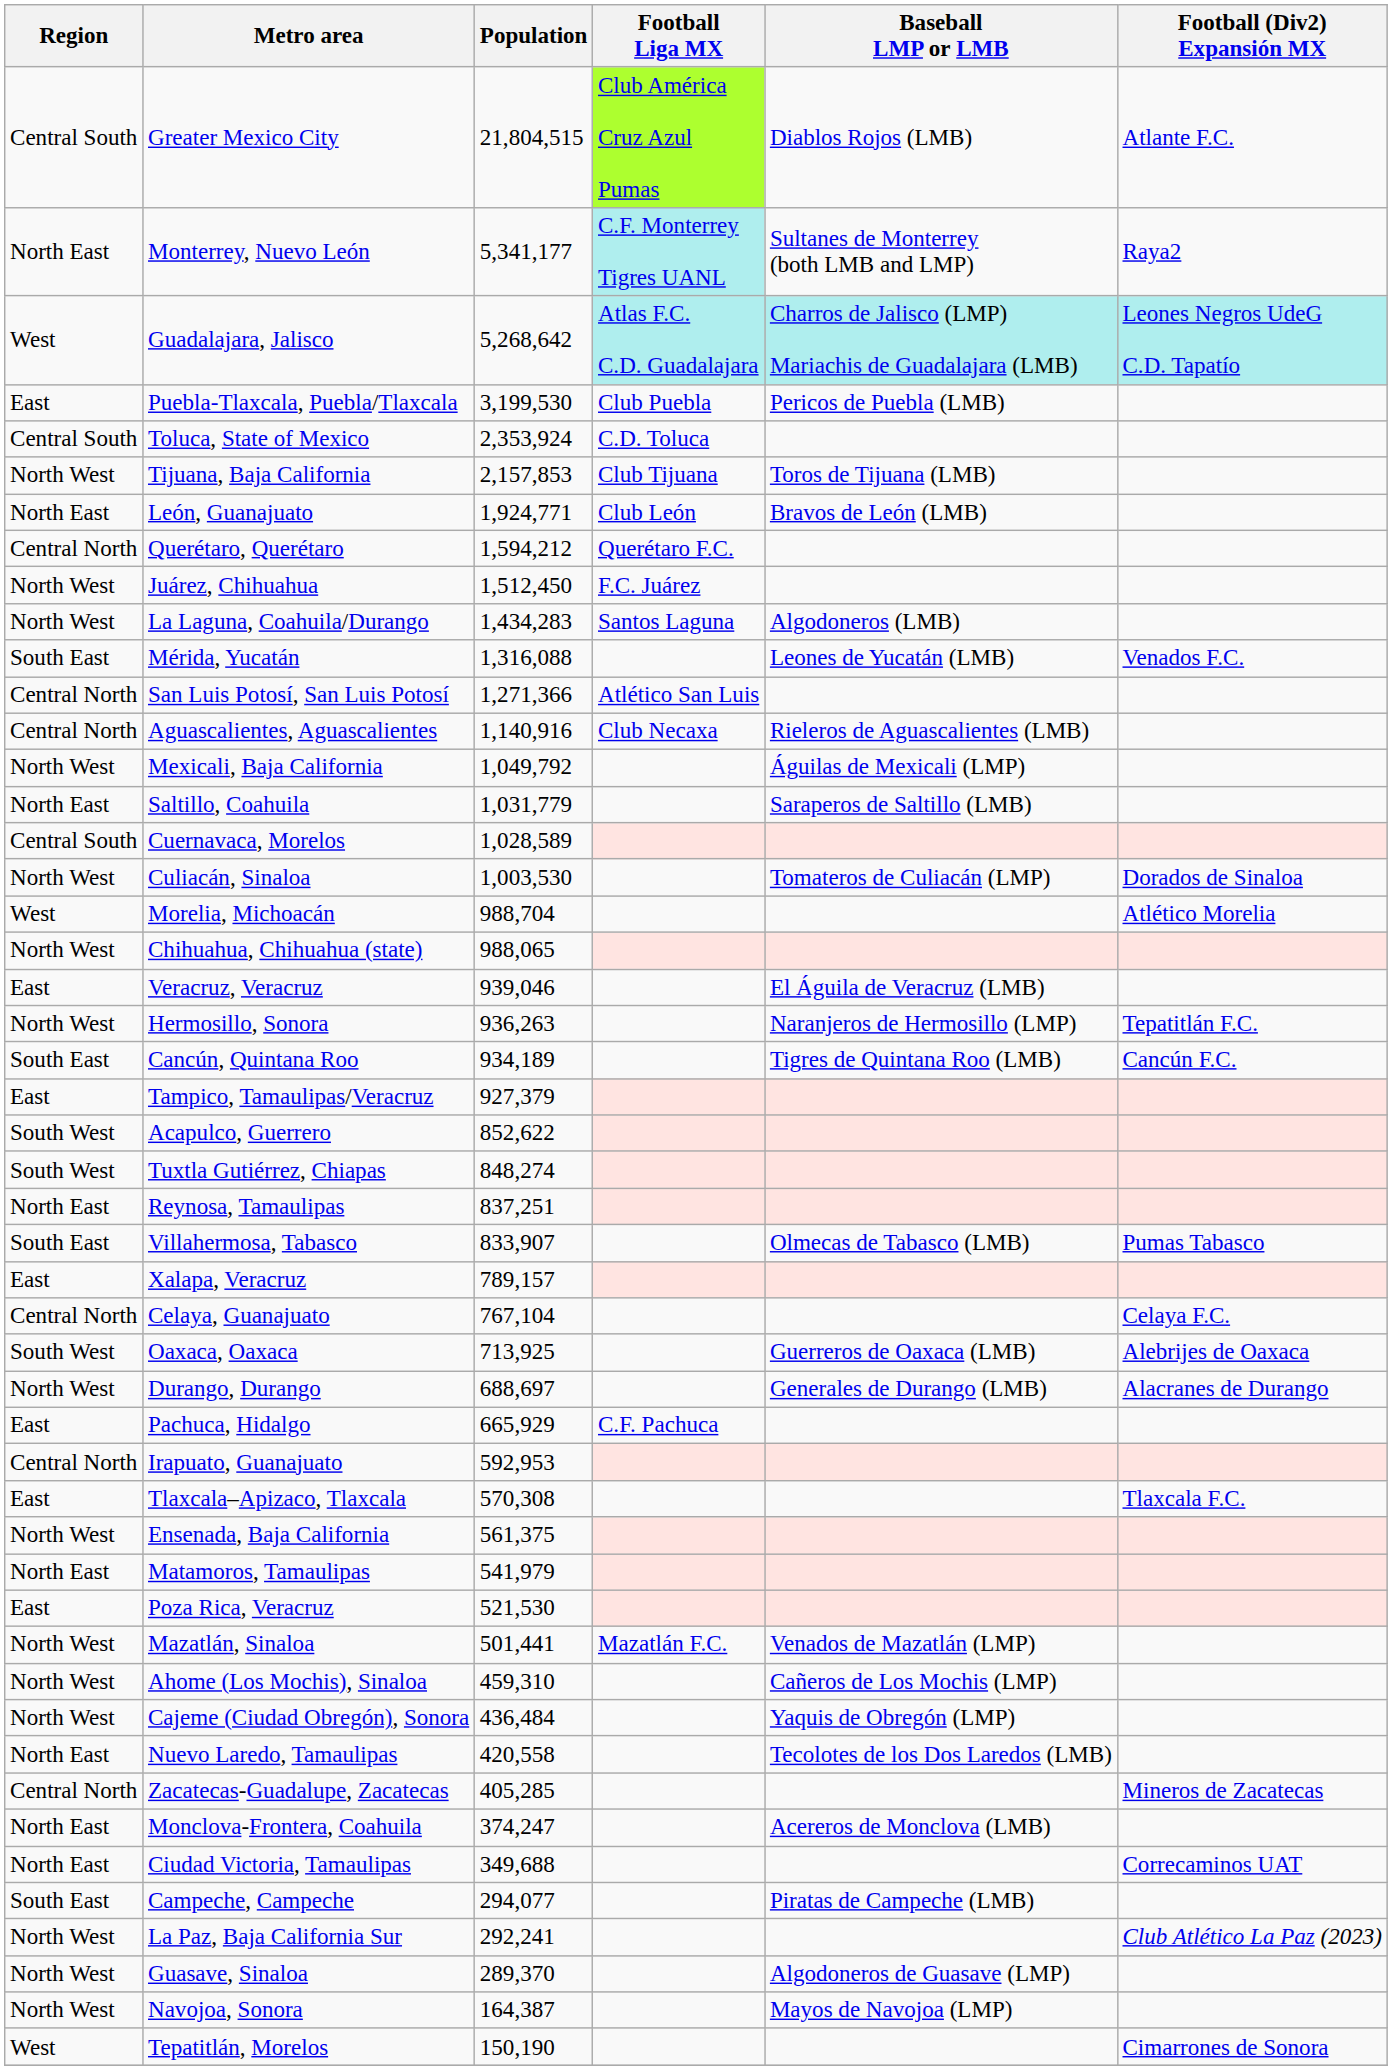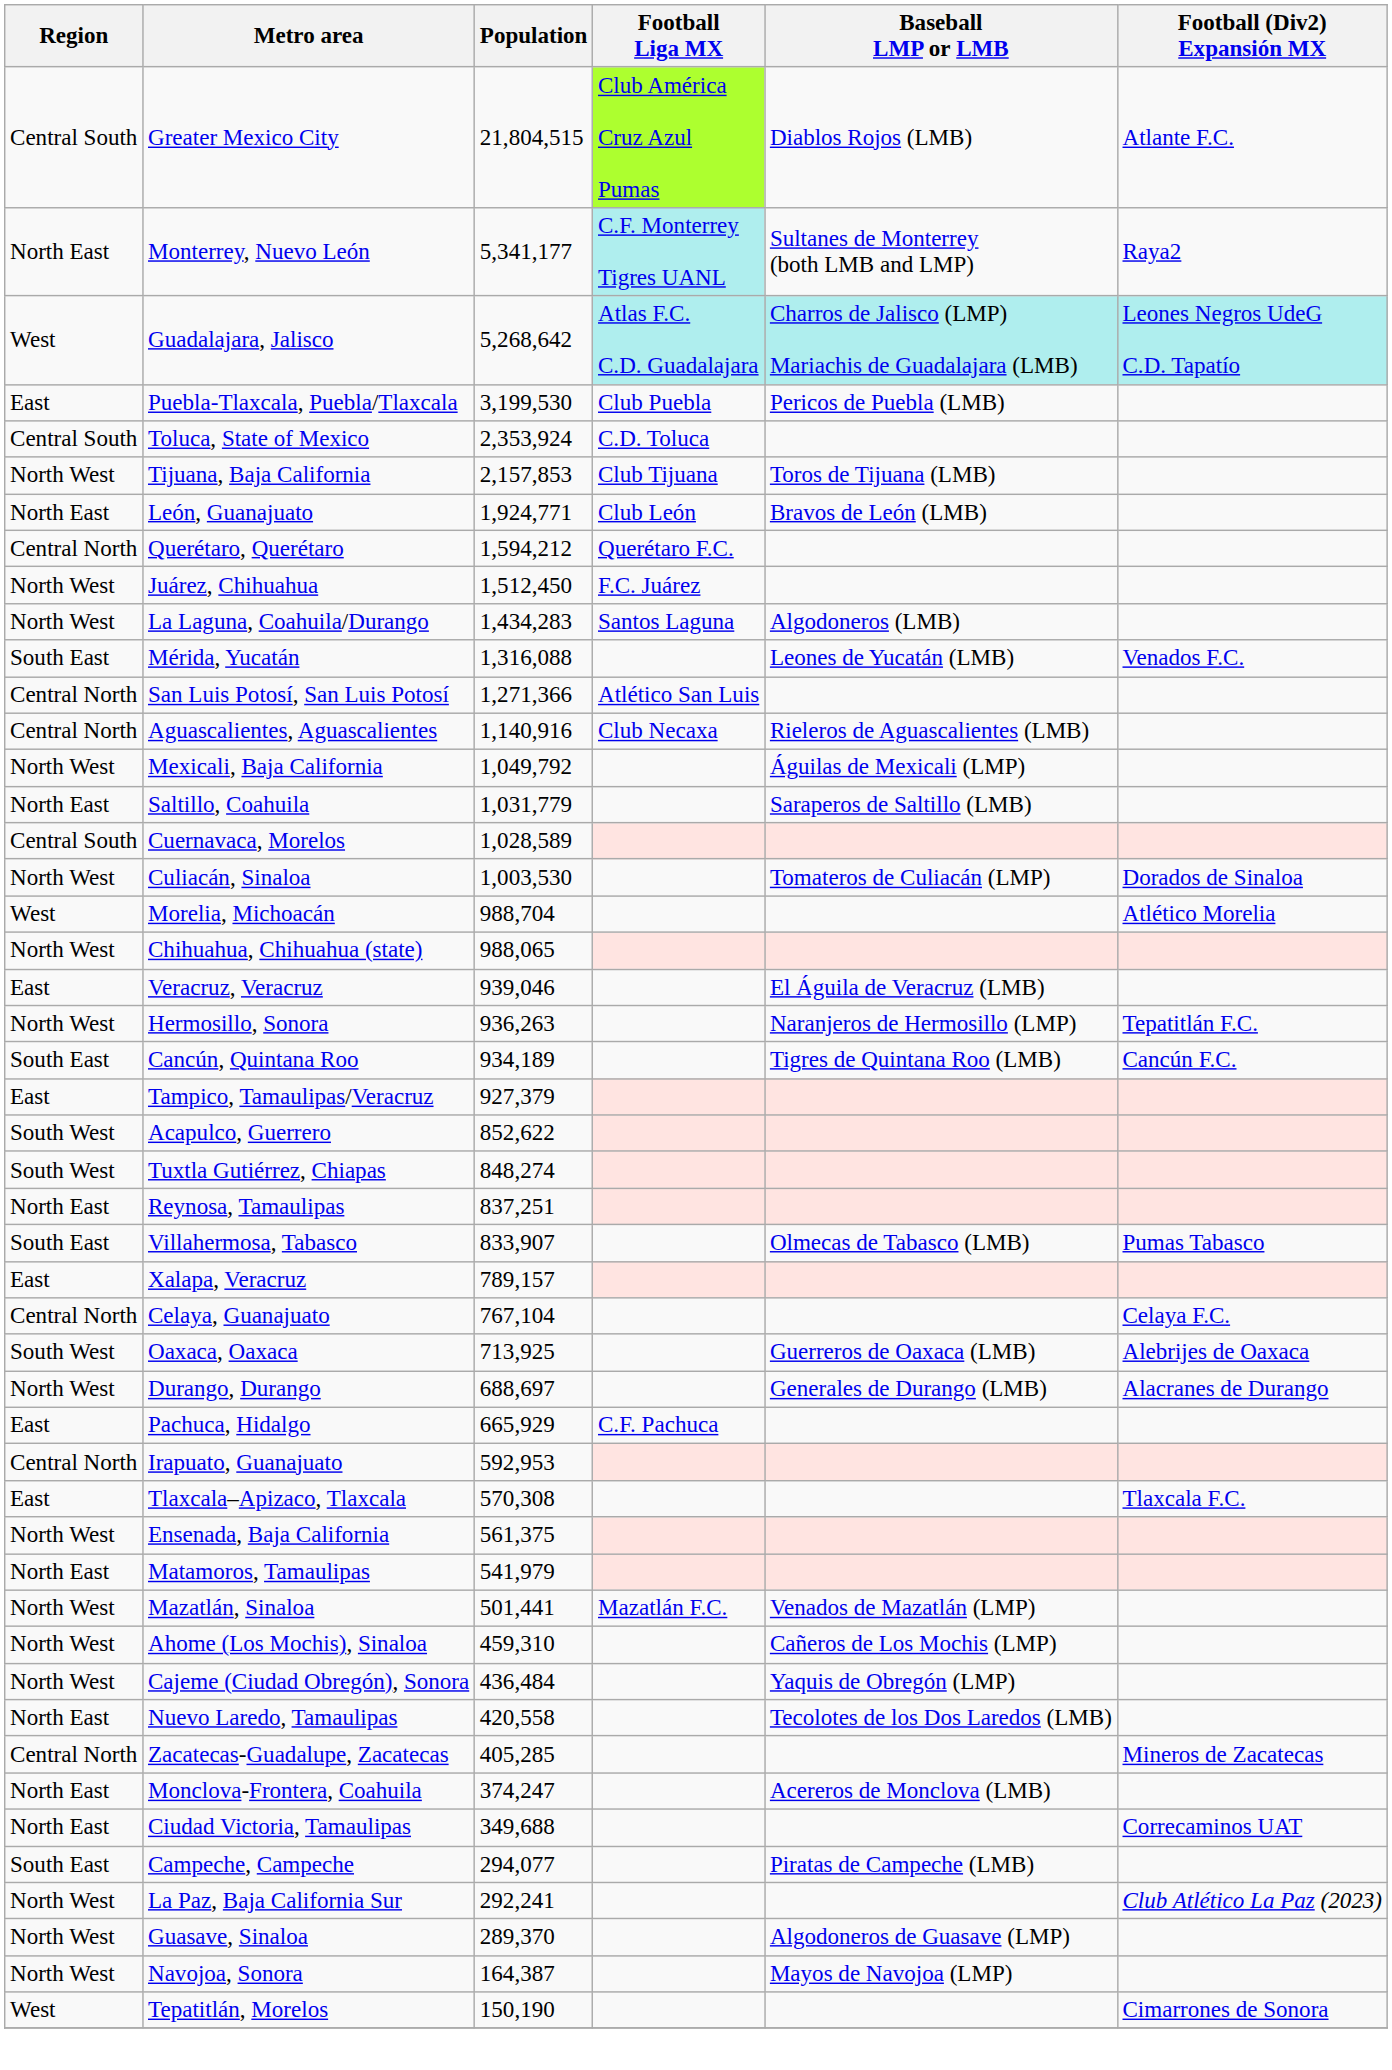 <table class="wikitable sortable">
 <tr>
 <th><strong>Region</strong></th>
 <th><strong>Metro area</strong></th>
 <th><strong>Population</strong></th>
 <th><strong>Football</strong><br><a href='#'>Liga MX</a></th>
 <th><strong>Baseball</strong><br><a href='#'>LMP</a> <strong>or</strong> <a href='#'>LMB</a></th>
 <th><strong>Football (Div2)</strong><br><a href='#'>Expansión MX</a></th>
 </tr>
 <tr>
 <td>Central South</td>
 <td><a href='#'>Greater Mexico City</a></td>
 <td>21,804,515</td>
 <td bgcolor=#ADFF2F><a href='#'>Club América</a><br><br><a href='#'>Cruz Azul</a><br><br><a href='#'>Pumas</a></td>
 <td><a href='#'>Diablos Rojos</a> (LMB)</td>
 <td><a href='#'>Atlante F.C.</a></td>
 </tr>
 <tr>
 <td>North East</td>
 <td><a href='#'>Monterrey</a>, <a href='#'>Nuevo León</a></td>
 <td>5,341,177</td>
 <td bgcolor=#AFEEEE><a href='#'>C.F. Monterrey</a><br><br><a href='#'>Tigres UANL</a></td>
 <td><a href='#'>Sultanes de Monterrey</a><br>(both LMB and LMP)</td>
 <td><a href='#'>Raya2</a></td>
 </tr>
 <tr>
 <td>West</td>
 <td><a href='#'>Guadalajara</a>, <a href='#'>Jalisco</a></td>
 <td>5,268,642</td>
 <td bgcolor=#AFEEEE><a href='#'>Atlas F.C.</a><br><br><a href='#'>C.D. Guadalajara</a></td>
 <td bgcolor=#AFEEEE><a href='#'>Charros de Jalisco</a> (LMP)<br><br><a href='#'>Mariachis de Guadalajara</a> (LMB)</td>
 <td bgcolor=#AFEEEE><a href='#'>Leones Negros UdeG</a><br><br><a href='#'>C.D. Tapatío</a></td>
 </tr>
 <tr>
 <td>East</td>
 <td><a href='#'>Puebla-Tlaxcala</a>, <a href='#'>Puebla</a>/<a href='#'>Tlaxcala</a></td>
 <td>3,199,530</td>
 <td><a href='#'>Club Puebla</a></td>
 <td><a href='#'>Pericos de Puebla</a> (LMB)</td>
 <td></td>
 </tr>
 <tr>
 <td>Central South</td>
 <td><a href='#'>Toluca</a>, <a href='#'>State of Mexico</a></td>
 <td>2,353,924</td>
 <td><a href='#'>C.D. Toluca</a></td>
 <td></td>
 <td></td>
 </tr>
 <tr>
 <td>North West</td>
 <td><a href='#'>Tijuana</a>, <a href='#'>Baja California</a></td>
 <td>2,157,853</td>
 <td><a href='#'>Club Tijuana</a></td>
 <td><a href='#'>Toros de Tijuana</a> (LMB)</td>
 <td></td>
 </tr>
 <tr>
 <td>North East</td>
 <td><a href='#'>León</a>, <a href='#'>Guanajuato</a></td>
 <td>1,924,771</td>
 <td><a href='#'>Club León</a></td>
 <td><a href='#'>Bravos de León</a> (LMB)</td>
 <td></td>
 </tr>
 <tr>
 <td>Central North</td>
 <td><a href='#'>Querétaro</a>, <a href='#'>Querétaro</a></td>
 <td>1,594,212</td>
 <td><a href='#'>Querétaro F.C.</a></td>
 <td></td>
 <td></td>
 </tr>
 <tr>
 <td>North West</td>
 <td><a href='#'>Juárez</a>, <a href='#'>Chihuahua</a></td>
 <td>1,512,450</td>
 <td><a href='#'>F.C. Juárez</a></td>
 <td></td>
 <td></td>
 </tr>
 <tr>
 <td>North West</td>
 <td><a href='#'>La Laguna</a>, <a href='#'>Coahuila</a>/<a href='#'>Durango</a></td>
 <td>1,434,283</td>
 <td><a href='#'>Santos Laguna</a></td>
 <td><a href='#'>Algodoneros</a> (LMB)</td>
 <td></td>
 </tr>
 <tr>
 <td>South East</td>
 <td><a href='#'>Mérida</a>, <a href='#'>Yucatán</a></td>
 <td>1,316,088</td>
 <td></td>
 <td><a href='#'>Leones de Yucatán</a> (LMB)</td>
 <td><a href='#'>Venados F.C.</a></td>
 </tr>
 <tr>
 <td>Central North</td>
 <td><a href='#'>San Luis Potosí</a>, <a href='#'>San Luis Potosí</a></td>
 <td>1,271,366</td>
 <td><a href='#'>Atlético San Luis</a></td>
 <td></td>
 <td></td>
 </tr>
 <tr>
 <td>Central North</td>
 <td><a href='#'>Aguascalientes</a>, <a href='#'>Aguascalientes</a></td>
 <td>1,140,916</td>
 <td><a href='#'>Club Necaxa</a></td>
 <td><a href='#'>Rieleros de Aguascalientes</a> (LMB)</td>
 <td></td>
 </tr>
 <tr>
 <td>North West</td>
 <td><a href='#'>Mexicali</a>, <a href='#'>Baja California</a></td>
 <td>1,049,792</td>
 <td></td>
 <td><a href='#'>Águilas de Mexicali</a> (LMP)</td>
 <td></td>
 </tr>
 <tr>
 <td>North East</td>
 <td><a href='#'>Saltillo</a>, <a href='#'>Coahuila</a></td>
 <td>1,031,779</td>
 <td></td>
 <td><a href='#'>Saraperos de Saltillo</a> (LMB)</td>
 <td></td>
 </tr>
 <tr>
 <td>Central South</td>
 <td><a href='#'>Cuernavaca</a>, <a href='#'>Morelos</a></td>
 <td>1,028,589</td>
 <td bgcolor=#FFE4E1></td>
 <td bgcolor=#FFE4E1></td>
 <td bgcolor=#FFE4E1></td>
 </tr>
 <tr>
 <td>North West</td>
 <td><a href='#'>Culiacán</a>, <a href='#'>Sinaloa</a></td>
 <td>1,003,530</td>
 <td></td>
 <td><a href='#'>Tomateros de Culiacán</a> (LMP)</td>
 <td><a href='#'>Dorados de Sinaloa</a></td>
 </tr>
 <tr>
 <td>West</td>
 <td><a href='#'>Morelia</a>, <a href='#'>Michoacán</a></td>
 <td>988,704</td>
 <td></td>
 <td></td>
 <td><a href='#'>Atlético Morelia</a></td>
 </tr>
 <tr>
 <td>North West</td>
 <td><a href='#'>Chihuahua</a>, <a href='#'>Chihuahua (state)</a></td>
 <td>988,065</td>
 <td bgcolor=#FFE4E1></td>
 <td bgcolor=#FFE4E1></td>
 <td bgcolor=#FFE4E1></td>
 </tr>
 <tr>
 <td>East</td>
 <td><a href='#'>Veracruz</a>, <a href='#'>Veracruz</a></td>
 <td>939,046</td>
 <td></td>
 <td><a href='#'>El Águila de Veracruz</a> (LMB)</td>
 <td></td>
 </tr>
 <tr>
 <td>North West</td>
 <td><a href='#'>Hermosillo</a>, <a href='#'>Sonora</a></td>
 <td>936,263</td>
 <td></td>
 <td><a href='#'>Naranjeros de Hermosillo</a> (LMP)</td>
 <td><a href='#'>Tepatitlán F.C.</a></td>
 </tr>
 <tr>
 <td>South East</td>
 <td><a href='#'>Cancún</a>, <a href='#'>Quintana Roo</a></td>
 <td>934,189</td>
 <td></td>
 <td><a href='#'>Tigres de Quintana Roo</a> (LMB)</td>
 <td><a href='#'>Cancún F.C.</a></td>
 </tr>
 <tr>
 <td>East</td>
 <td><a href='#'>Tampico</a>, <a href='#'>Tamaulipas</a>/<a href='#'>Veracruz</a></td>
 <td>927,379</td>
 <td bgcolor=#FFE4E1></td>
 <td bgcolor=#FFE4E1></td>
 <td bgcolor=#FFE4E1></td>
 </tr>
 <tr>
 <td>South West</td>
 <td><a href='#'>Acapulco</a>, <a href='#'>Guerrero</a></td>
 <td>852,622</td>
 <td bgcolor=#FFE4E1></td>
 <td bgcolor=#FFE4E1></td>
 <td bgcolor=#FFE4E1></td>
 </tr>
 <tr>
 <td>South West</td>
 <td><a href='#'>Tuxtla Gutiérrez</a>, <a href='#'>Chiapas</a></td>
 <td>848,274</td>
 <td bgcolor=#FFE4E1></td>
 <td bgcolor=#FFE4E1></td>
 <td bgcolor=#FFE4E1></td>
 </tr>
 <tr>
 <td>North East</td>
 <td><a href='#'>Reynosa</a>, <a href='#'>Tamaulipas</a></td>
 <td>837,251</td>
 <td bgcolor=#FFE4E1></td>
 <td bgcolor=#FFE4E1></td>
 <td bgcolor=#FFE4E1></td>
 </tr>
 <tr>
 <td>South East</td>
 <td><a href='#'>Villahermosa</a>, <a href='#'>Tabasco</a></td>
 <td>833,907</td>
 <td></td>
 <td><a href='#'>Olmecas de Tabasco</a> (LMB)</td>
 <td><a href='#'>Pumas Tabasco</a></td>
 </tr>
 <tr>
 <td>East</td>
 <td><a href='#'>Xalapa</a>, <a href='#'>Veracruz</a></td>
 <td>789,157</td>
 <td bgcolor=#FFE4E1></td>
 <td bgcolor=#FFE4E1></td>
 <td bgcolor=#FFE4E1></td>
 </tr>
 <tr>
 <td>Central North</td>
 <td><a href='#'>Celaya</a>, <a href='#'>Guanajuato</a></td>
 <td>767,104</td>
 <td></td>
 <td></td>
 <td><a href='#'>Celaya F.C.</a></td>
 </tr>
 <tr>
 <td>South West</td>
 <td><a href='#'>Oaxaca</a>, <a href='#'>Oaxaca</a></td>
 <td>713,925</td>
 <td></td>
 <td><a href='#'>Guerreros de Oaxaca</a> (LMB)</td>
 <td><a href='#'>Alebrijes de Oaxaca</a></td>
 </tr>
 <tr>
 <td>North West</td>
 <td><a href='#'>Durango</a>, <a href='#'>Durango</a></td>
 <td>688,697</td>
 <td></td>
 <td><a href='#'>Generales de Durango</a> (LMB)</td>
 <td><a href='#'>Alacranes de Durango</a></td>
 </tr>
 <tr>
 <td>East</td>
 <td><a href='#'>Pachuca</a>, <a href='#'>Hidalgo</a></td>
 <td>665,929</td>
 <td><a href='#'>C.F. Pachuca</a></td>
 <td></td>
 <td></td>
 </tr>
 <tr>
 <td>Central North</td>
 <td><a href='#'>Irapuato</a>, <a href='#'>Guanajuato</a></td>
 <td>592,953</td>
 <td bgcolor=#FFE4E1></td>
 <td bgcolor=#FFE4E1></td>
 <td bgcolor=#FFE4E1></td>
 </tr>
 <tr>
 <td>East</td>
 <td><a href='#'>Tlaxcala</a>–<a href='#'>Apizaco</a>, <a href='#'>Tlaxcala</a></td>
 <td>570,308</td>
 <td></td>
 <td></td>
 <td><a href='#'>Tlaxcala F.C.</a></td>
 </tr>
 <tr>
 <td>North West</td>
 <td><a href='#'>Ensenada</a>, <a href='#'>Baja California</a></td>
 <td>561,375</td>
 <td bgcolor=#FFE4E1></td>
 <td bgcolor=#FFE4E1></td>
 <td bgcolor=#FFE4E1></td>
 </tr>
 <tr>
 <td>North East</td>
 <td><a href='#'>Matamoros</a>, <a href='#'>Tamaulipas</a></td>
 <td>541,979</td>
 <td bgcolor=#FFE4E1></td>
 <td bgcolor=#FFE4E1></td>
 <td bgcolor=#FFE4E1></td>
 </tr>
 <tr>
-<td>East</td>
-<td><a href='#'>Poza Rica</a>, <a href='#'>Veracruz</a></td>
-<td>521,530</td>
-<td bgcolor=#FFE4E1></td>
-<td bgcolor=#FFE4E1></td>
-<td bgcolor=#FFE4E1></td>
-</tr>
-<tr>
 <td>North West</td>
 <td><a href='#'>Mazatlán</a>, <a href='#'>Sinaloa</a></td>
 <td>501,441</td>
 <td><a href='#'>Mazatlán F.C.</a></td>
 <td><a href='#'>Venados de Mazatlán</a> (LMP)</td>
 <td></td>
 </tr>
 <tr>
 <td>North West</td>
 <td><a href='#'>Ahome (Los Mochis)</a>, <a href='#'>Sinaloa</a></td>
 <td>459,310</td>
 <td></td>
 <td><a href='#'>Cañeros de Los Mochis</a> (LMP)</td>
 <td></td>
 </tr>
 <tr>
 <td>North West</td>
 <td><a href='#'>Cajeme (Ciudad Obregón)</a>, <a href='#'>Sonora</a></td>
 <td>436,484</td>
 <td></td>
 <td><a href='#'>Yaquis de Obregón</a> (LMP)</td>
 <td></td>
 </tr>
 <tr>
 <td>North East</td>
 <td><a href='#'>Nuevo Laredo</a>, <a href='#'>Tamaulipas</a></td>
 <td>420,558</td>
 <td></td>
 <td><a href='#'>Tecolotes de los Dos Laredos</a> (LMB)</td>
 <td></td>
 </tr>
 <tr>
 <td>Central North</td>
 <td><a href='#'>Zacatecas</a>-<a href='#'>Guadalupe</a>, <a href='#'>Zacatecas</a></td>
 <td>405,285</td>
 <td></td>
 <td></td>
 <td><a href='#'>Mineros de Zacatecas</a></td>
 </tr>
 <tr>
 <td>North East</td>
 <td><a href='#'>Monclova</a>-<a href='#'>Frontera</a>, <a href='#'>Coahuila</a></td>
 <td>374,247</td>
 <td></td>
 <td><a href='#'>Acereros de Monclova</a> (LMB)</td>
 <td></td>
 </tr>
 <tr>
 <td>North East</td>
 <td><a href='#'>Ciudad Victoria</a>, <a href='#'>Tamaulipas</a></td>
 <td>349,688</td>
 <td></td>
 <td></td>
 <td><a href='#'>Correcaminos UAT</a></td>
 </tr>
 <tr>
 <td>South East</td>
 <td><a href='#'>Campeche</a>, <a href='#'>Campeche</a></td>
 <td>294,077</td>
 <td></td>
 <td><a href='#'>Piratas de Campeche</a> (LMB)</td>
 <td></td>
 </tr>
 <tr>
 <td>North West</td>
 <td><a href='#'>La Paz</a>, <a href='#'>Baja California Sur</a></td>
 <td>292,241</td>
 <td></td>
 <td></td>
 <td><em><a href='#'>Club Atlético La Paz</a> (2023)</em></td>
 </tr>
 <tr>
 <td>North West</td>
 <td><a href='#'>Guasave</a>, <a href='#'>Sinaloa</a></td>
 <td>289,370</td>
 <td></td>
 <td><a href='#'>Algodoneros de Guasave</a> (LMP)</td>
 <td></td>
 </tr>
 <tr>
 <td>North West</td>
 <td><a href='#'>Navojoa</a>, <a href='#'>Sonora</a></td>
 <td>164,387</td>
 <td></td>
 <td><a href='#'>Mayos de Navojoa</a> (LMP)</td>
 <td></td>
 </tr>
 <tr>
 <td>West</td>
 <td><a href='#'>Tepatitlán</a>, <a href='#'>Morelos</a></td>
 <td>150,190</td>
 <td></td>
 <td></td>
 <td><a href='#'>Cimarrones de Sonora</a></td>
 </tr>
 <tr>
 </tr>
 </table>
